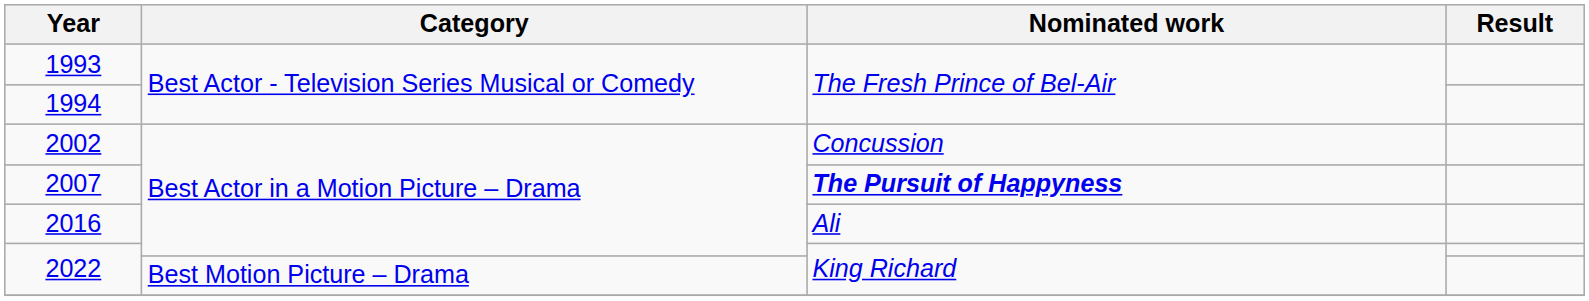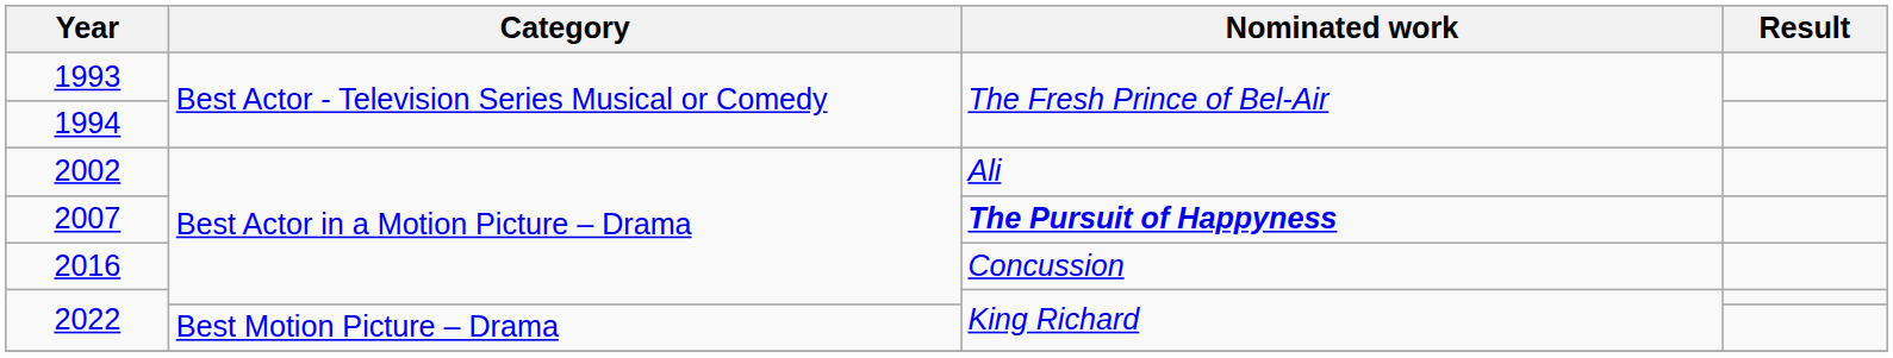 <table class=wikitable>
 <tr>
 <th scope="col" style="width:5em;">Year</th>
 <th scope="col" style="width:26em;">Category</th>
 <th scope="col" style="width:25em;">Nominated work</th>
 <th scope="col" style="width:5em;">Result</th>
 </tr>
 <tr>
 <td style="text-align:center;"><a href='#'>1993</a></td>
 <td rowspan="2"><a href='#'>Best Actor - Television Series Musical or Comedy</a></td>
 <td rowspan="2"><em><a href='#'>The Fresh Prince of Bel-Air</a></em></td>
 <td></td>
 </tr>
 <tr>
 <td style="text-align:center;"><a href='#'>1994</a></td>
 <td></td>
 </tr>
 <tr>
 <td style="text-align:center;"><a href='#'>2002</a></td>
 <td rowspan="4"><a href='#'>Best Actor in a Motion Picture – Drama</a></td>
-<td><em><a href='#'>Concussion</a></em></td>
+<td><em><a href='#'>Ali</a></em></td>
 <td></td>
 </tr>
 <tr>
 <td style="text-align:center;"><a href='#'>2007</a></td>
 <td><strong><em><a href='#'>The Pursuit of Happyness</a></em></strong></td>
 <td></td>
 </tr>
 <tr>
 <td style="text-align:center;"><a href='#'>2016</a></td>
-<td><em><a href='#'>Ali</a></em></td>
+<td><em><a href='#'>Concussion</a></em></td>
 <td></td>
 </tr>
 <tr>
 <td style="text-align:center;", rowspan="2"><a href='#'>2022</a></td>
 <td rowspan="2"><em><a href='#'>King Richard</a></em></td>
 <td></td>
 </tr>
 <tr>
 <td><a href='#'>Best Motion Picture – Drama</a></td>
 <td></td>
 </tr>
 <tr>
 </tr>
 </table>
